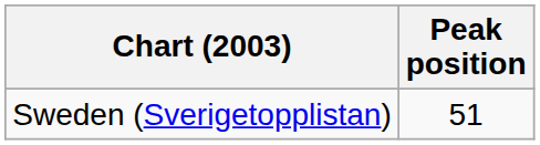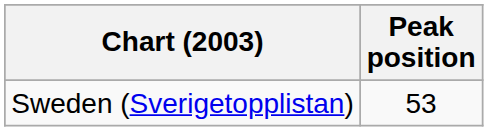 <table class="wikitable">
 <tr>
 <th>Chart (2003)</th>
 <th>Peak<br>position</th>
 </tr>
 <tr>
 <td>Sweden (<a href='#'>Sverigetopplistan</a>)</td>
-<td align="center">51</td>
+<td align="center">53</td>
 </tr>
 </table>
